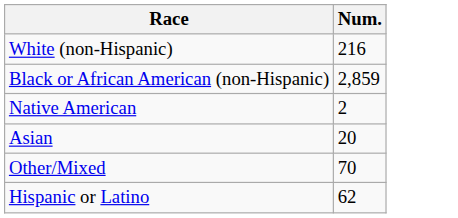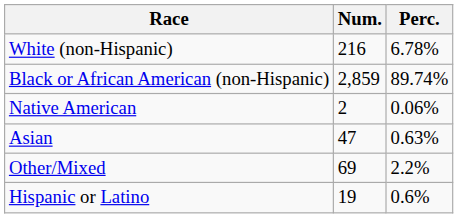 <table class="wikitable">
 <tr>
 <th>Race</th>
 <th>Num.</th>
+<th>Perc.</th>
 </tr>
 <tr>
 <td><a href='#'>White</a> (non-Hispanic)</td>
 <td>216</td>
+<td>6.78%</td>
 </tr>
 <tr>
 <td><a href='#'>Black or African American</a> (non-Hispanic)</td>
 <td>2,859</td>
+<td>89.74%</td>
 </tr>
 <tr>
 <td><a href='#'>Native American</a></td>
 <td>2</td>
+<td>0.06%</td>
 </tr>
 <tr>
 <td><a href='#'>Asian</a></td>
-<td>20</td>
+<td>47</td>
+<td>0.63%</td>
 </tr>
 <tr>
 <td><a href='#'>Other/Mixed</a></td>
-<td>70</td>
+<td>69</td>
+<td>2.2%</td>
 </tr>
 <tr>
 <td><a href='#'>Hispanic</a> or <a href='#'>Latino</a></td>
-<td>62</td>
+<td>19</td>
+<td>0.6%</td>
 </tr>
 </table>
